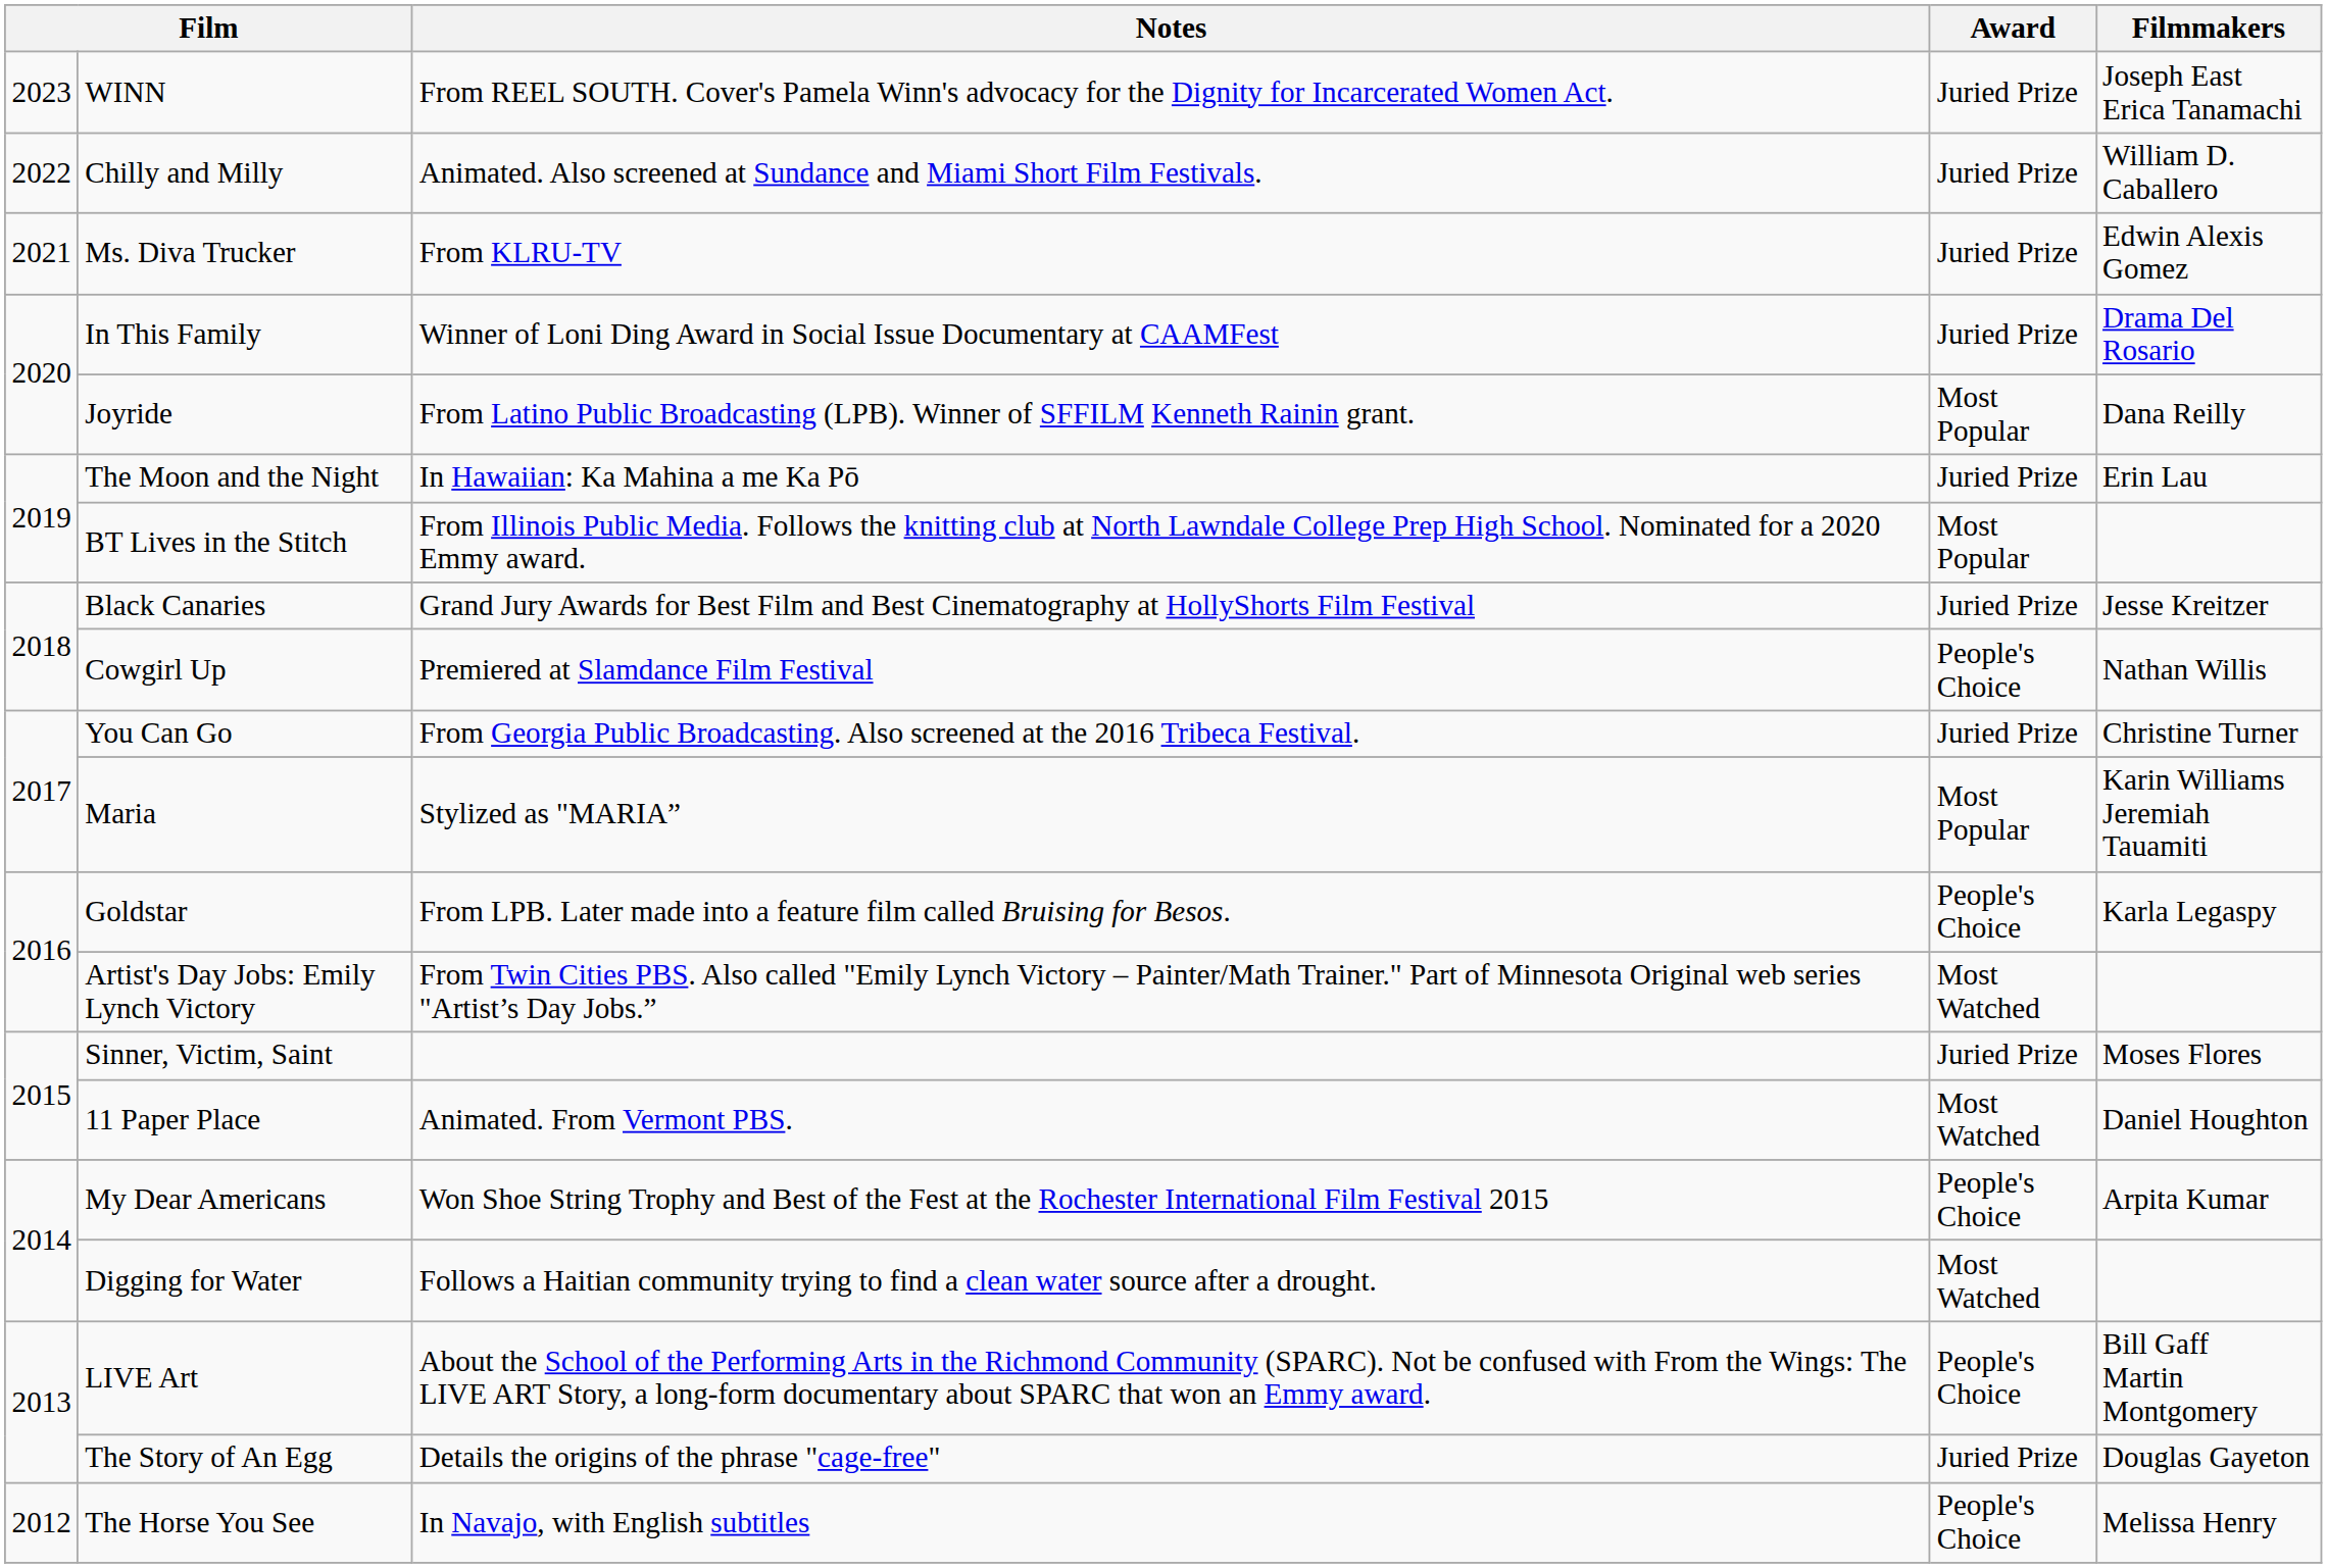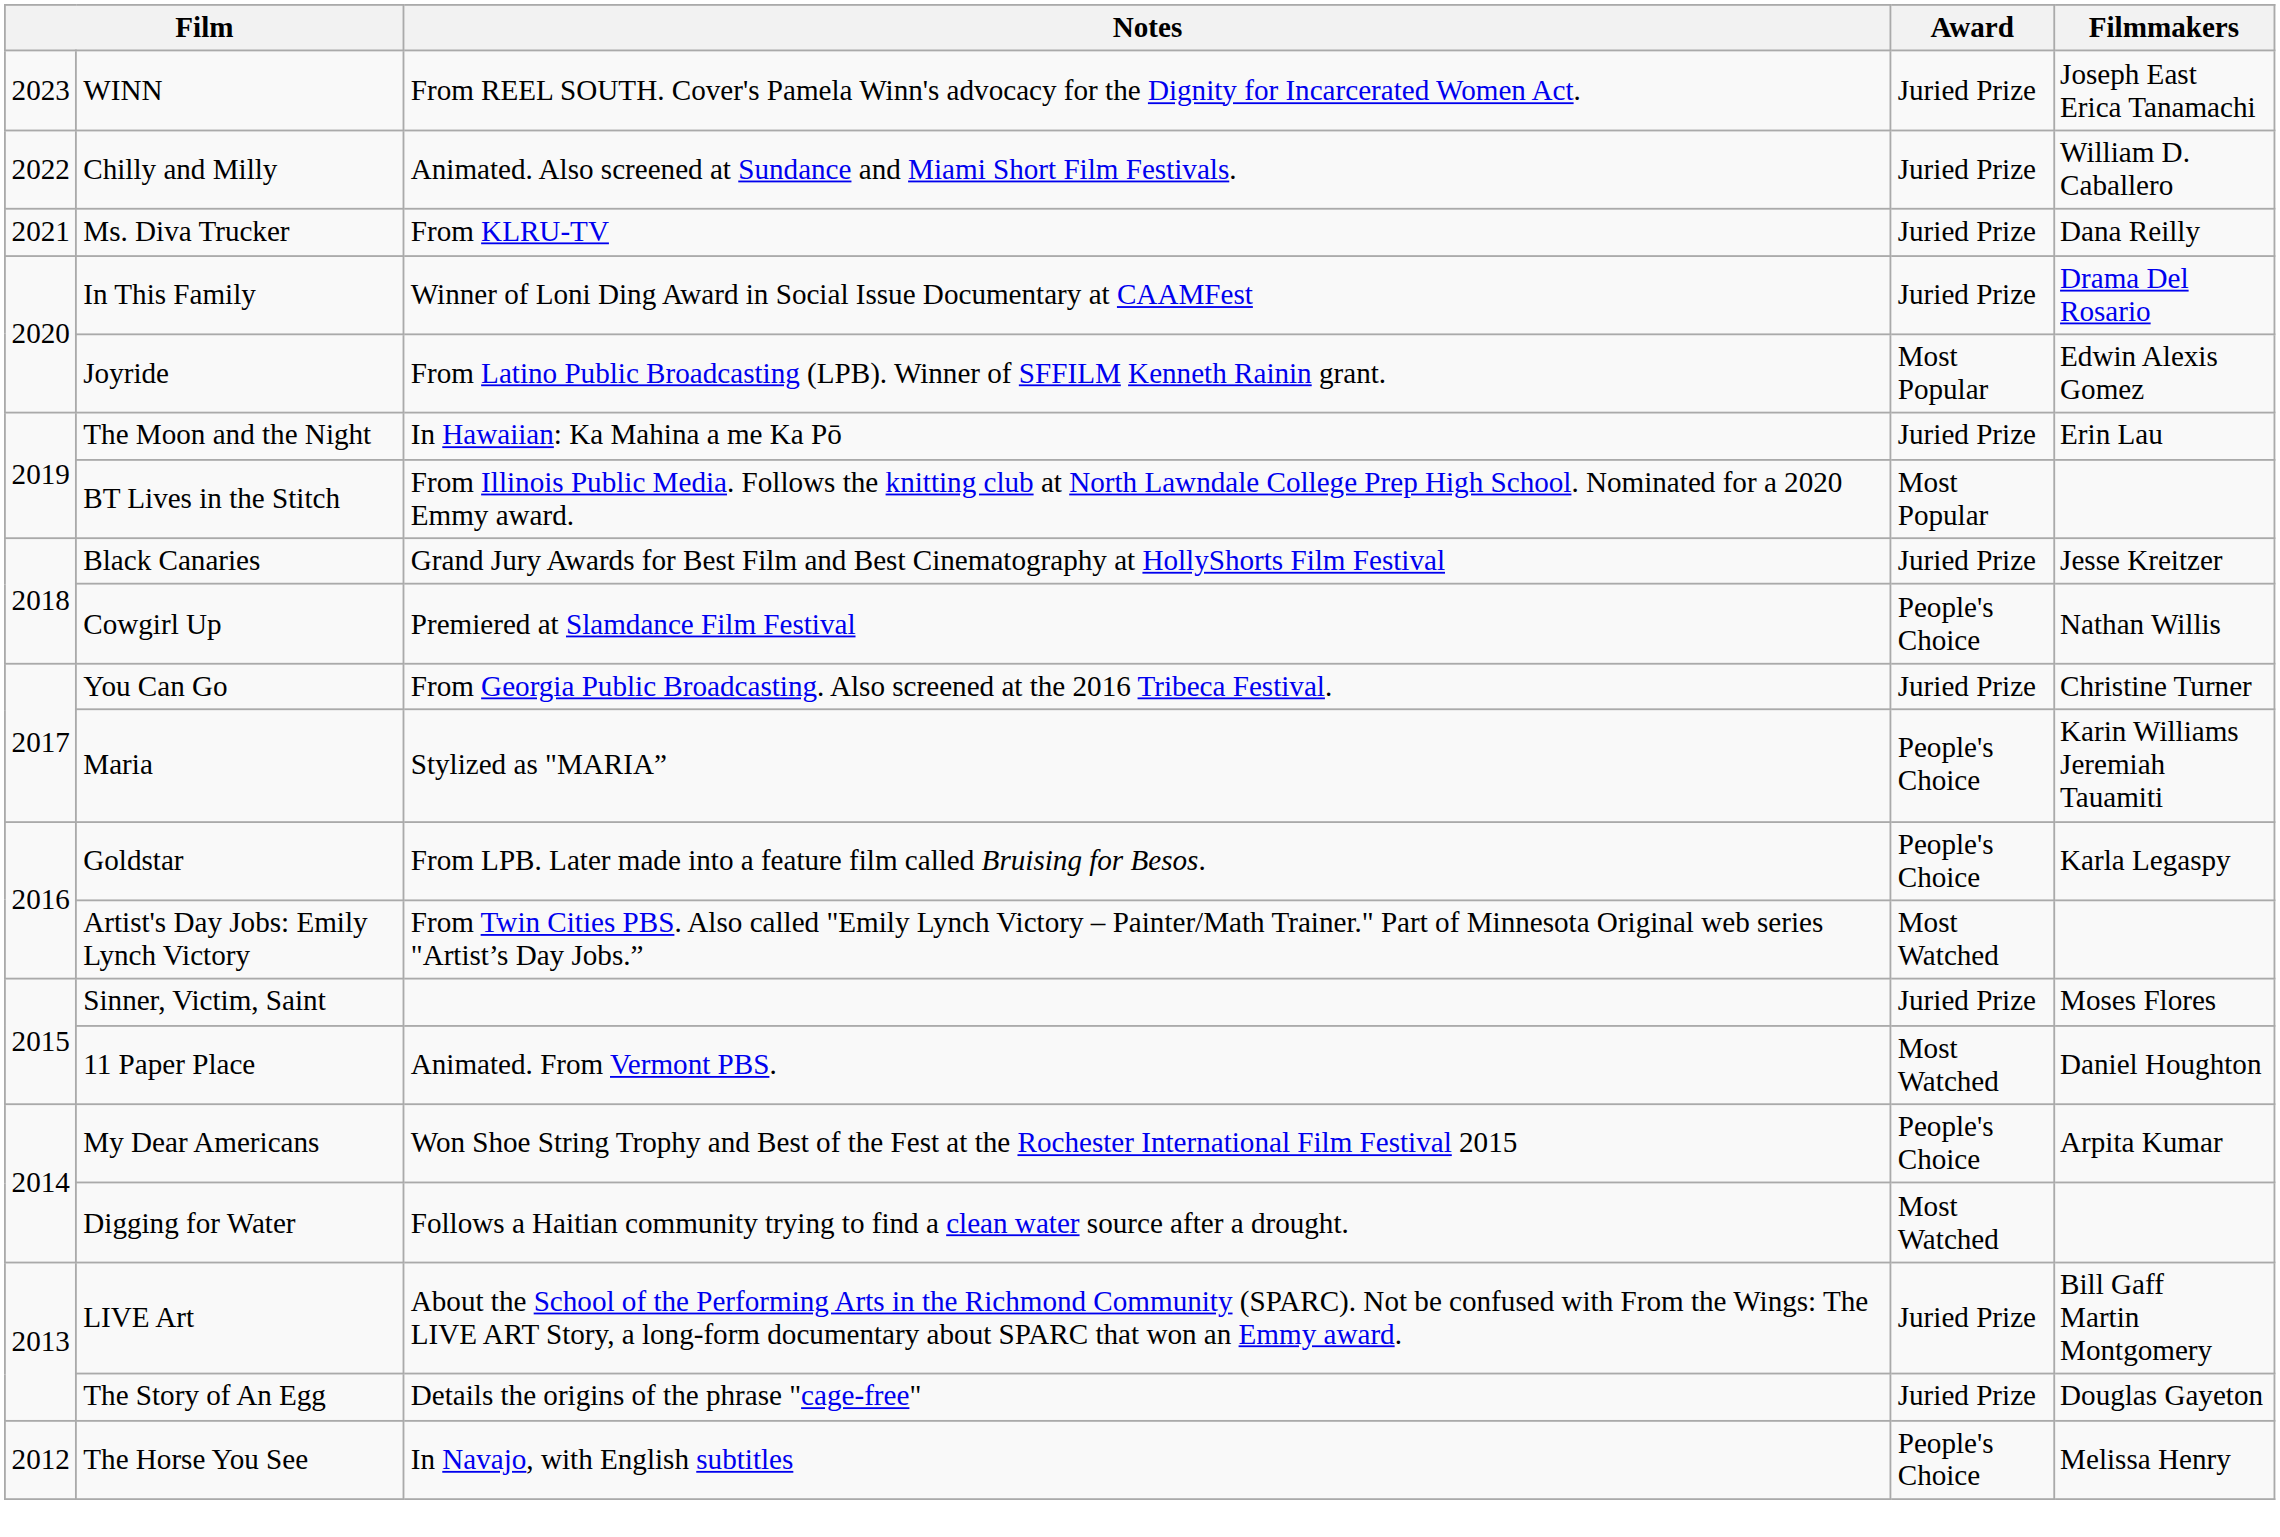 <table class="wikitable">
 <tr>
 <th colspan="2">Film</th>
 <th>Notes</th>
 <th>Award</th>
 <th>Filmmakers</th>
 </tr>
 <tr>
 <td>2023</td>
 <td>WINN</td>
 <td>From REEL SOUTH. Cover's Pamela Winn's advocacy for the <a href='#'>Dignity for Incarcerated Women Act</a>.</td>
 <td>Juried Prize</td>
 <td>Joseph East<br>Erica Tanamachi</td>
 </tr>
 <tr>
 <td>2022</td>
 <td>Chilly and Milly</td>
 <td>Animated. Also screened at <a href='#'>Sundance</a> and <a href='#'>Miami Short Film Festivals</a>.</td>
 <td>Juried Prize</td>
 <td>William D. Caballero</td>
 </tr>
 <tr>
 <td>2021</td>
 <td>Ms. Diva Trucker</td>
 <td>From <a href='#'>KLRU-TV</a></td>
 <td>Juried Prize</td>
-<td>Edwin Alexis Gomez</td>
+<td>Dana Reilly</td>
 </tr>
 <tr>
 <td rowspan="2">2020</td>
 <td>In This Family</td>
 <td>Winner of Loni Ding Award in Social Issue Documentary at <a href='#'>CAAMFest</a></td>
 <td>Juried Prize</td>
 <td><a href='#'>Drama Del Rosario</a></td>
 </tr>
 <tr>
 <td>Joyride</td>
 <td>From <a href='#'>Latino Public Broadcasting</a> (LPB). Winner of <a href='#'>SFFILM</a> <a href='#'>Kenneth Rainin</a> grant.</td>
 <td>Most Popular</td>
-<td>Dana Reilly</td>
+<td>Edwin Alexis Gomez</td>
 </tr>
 <tr>
 <td rowspan="2">2019</td>
 <td>The Moon and the Night</td>
 <td>In <a href='#'>Hawaiian</a>: Ka Mahina a me Ka Pō</td>
 <td>Juried Prize</td>
 <td>Erin Lau</td>
 </tr>
 <tr>
 <td>BT Lives in the Stitch</td>
 <td>From <a href='#'>Illinois Public Media</a>. Follows the <a href='#'>knitting club</a> at <a href='#'>North Lawndale College Prep High School</a>. Nominated for a 2020 Emmy award.</td>
 <td>Most Popular</td>
 <td></td>
 </tr>
 <tr>
 <td rowspan="2">2018</td>
 <td>Black Canaries</td>
 <td>Grand Jury Awards for Best Film and Best Cinematography at <a href='#'>HollyShorts Film Festival</a></td>
 <td>Juried Prize</td>
 <td>Jesse Kreitzer</td>
 </tr>
 <tr>
 <td>Cowgirl Up</td>
 <td>Premiered at <a href='#'>Slamdance Film Festival</a></td>
 <td>People's Choice</td>
 <td>Nathan Willis</td>
 </tr>
 <tr>
 <td rowspan="2">2017</td>
 <td>You Can Go</td>
 <td>From <a href='#'>Georgia Public Broadcasting</a>. Also screened at the 2016 <a href='#'>Tribeca Festival</a>.</td>
 <td>Juried Prize</td>
 <td>Christine Turner</td>
 </tr>
 <tr>
 <td>Maria</td>
 <td>Stylized as "MARIA”</td>
-<td>Most Popular</td>
+<td>People's Choice</td>
 <td>Karin Williams<br>Jeremiah Tauamiti</td>
 </tr>
 <tr>
 <td rowspan="2">2016</td>
 <td>Goldstar</td>
 <td>From LPB. Later made into a feature film called <em>Bruising for Besos</em>.</td>
 <td>People's Choice</td>
 <td>Karla Legaspy</td>
 </tr>
 <tr>
 <td>Artist's Day Jobs: Emily Lynch Victory</td>
 <td>From <a href='#'>Twin Cities PBS</a>. Also called "Emily Lynch Victory – Painter/Math Trainer." Part of Minnesota Original web series "Artist’s Day Jobs.”</td>
 <td>Most Watched</td>
 <td></td>
 </tr>
 <tr>
 <td rowspan="2">2015</td>
 <td>Sinner, Victim, Saint</td>
 <td></td>
 <td>Juried Prize</td>
 <td>Moses Flores</td>
 </tr>
 <tr>
 <td>11 Paper Place</td>
 <td>Animated. From <a href='#'>Vermont PBS</a>.</td>
 <td>Most Watched</td>
 <td>Daniel Houghton</td>
 </tr>
 <tr>
 <td rowspan="2">2014</td>
 <td>My Dear Americans</td>
 <td>Won Shoe String Trophy and Best of the Fest at the <a href='#'>Rochester International Film Festival</a> 2015</td>
 <td>People's Choice</td>
 <td>Arpita Kumar</td>
 </tr>
 <tr>
 <td>Digging for Water</td>
 <td>Follows a Haitian community trying to find a <a href='#'>clean water</a> source after a drought.</td>
 <td>Most Watched</td>
 <td></td>
 </tr>
 <tr>
 <td rowspan="2">2013</td>
 <td>LIVE Art</td>
 <td>About the <a href='#'>School of the Performing Arts in the Richmond Community</a> (SPARC). Not be confused with From the Wings: The LIVE ART Story, a long-form documentary about SPARC that won an <a href='#'>Emmy award</a>.</td>
-<td>People's Choice</td>
+<td>Juried Prize</td>
 <td>Bill Gaff<br>Martin Montgomery</td>
 </tr>
 <tr>
 <td>The Story of An Egg</td>
 <td>Details the origins of the phrase "<a href='#'>cage-free</a>"</td>
 <td>Juried Prize</td>
 <td>Douglas Gayeton</td>
 </tr>
 <tr>
 <td>2012</td>
 <td>The Horse You See</td>
 <td>In <a href='#'>Navajo</a>, with English <a href='#'>subtitles</a></td>
 <td>People's Choice</td>
 <td>Melissa Henry</td>
 </tr>
 </table>
